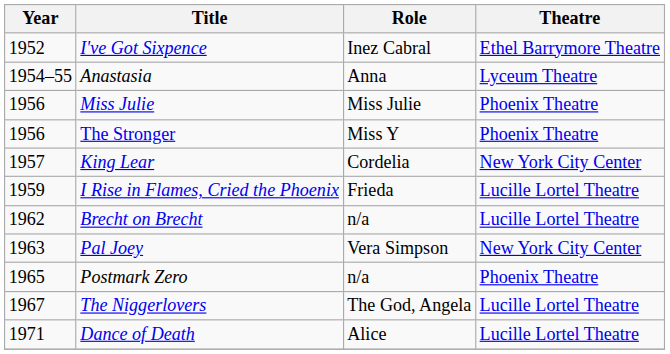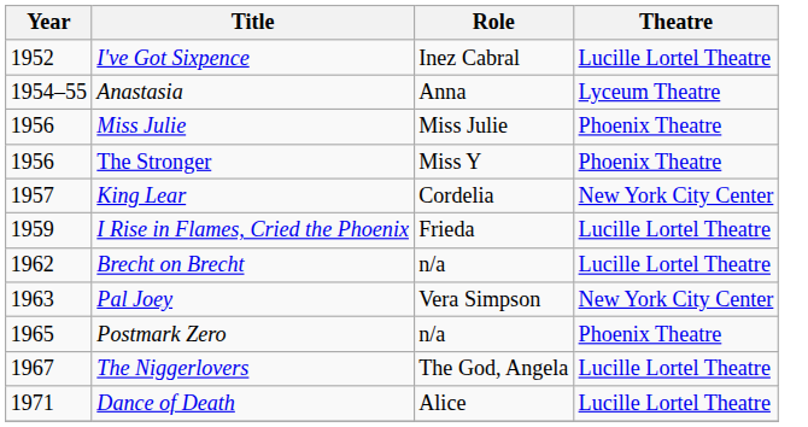 <table class="wikitable sortable">
 <tr>
 <th>Year</th>
 <th>Title</th>
 <th>Role</th>
 <th>Theatre</th>
 </tr>
 <tr>
 <td>1952</td>
 <td><em><a href='#'>I've Got Sixpence</a></em></td>
 <td>Inez Cabral</td>
-<td><a href='#'>Ethel Barrymore Theatre</a></td>
+<td><a href='#'>Lucille Lortel Theatre</a></td>
 </tr>
 <tr>
 <td>1954–55</td>
 <td><em>Anastasia</em></td>
 <td>Anna</td>
 <td><a href='#'>Lyceum Theatre</a></td>
 </tr>
 <tr>
 <td>1956</td>
 <td><em><a href='#'>Miss Julie</a></em></td>
 <td>Miss Julie</td>
 <td><a href='#'>Phoenix Theatre</a></td>
 </tr>
 <tr>
 <td>1956</td>
 <td><a href='#'>The Stronger</a></td>
 <td>Miss Y</td>
 <td><a href='#'>Phoenix Theatre</a></td>
 </tr>
 <tr>
 <td>1957</td>
 <td><em><a href='#'>King Lear</a></em></td>
 <td>Cordelia</td>
 <td><a href='#'>New York City Center</a></td>
 </tr>
 <tr>
 <td>1959</td>
 <td><em><a href='#'>I Rise in Flames, Cried the Phoenix</a></em></td>
 <td>Frieda</td>
 <td><a href='#'>Lucille Lortel Theatre</a></td>
 </tr>
 <tr>
 <td>1962</td>
 <td><em><a href='#'>Brecht on Brecht</a></em></td>
 <td>n/a</td>
 <td><a href='#'>Lucille Lortel Theatre</a></td>
 </tr>
 <tr>
 <td>1963</td>
 <td><em><a href='#'>Pal Joey</a></em></td>
 <td>Vera Simpson</td>
 <td><a href='#'>New York City Center</a></td>
 </tr>
 <tr>
 <td>1965</td>
 <td><em>Postmark Zero</em></td>
 <td>n/a</td>
 <td><a href='#'>Phoenix Theatre</a></td>
 </tr>
 <tr>
 <td>1967</td>
 <td><em><a href='#'>The Niggerlovers</a></em></td>
 <td>The God, Angela</td>
 <td><a href='#'>Lucille Lortel Theatre</a></td>
 </tr>
 <tr>
 <td>1971</td>
 <td><em><a href='#'>Dance of Death</a></em></td>
 <td>Alice</td>
 <td><a href='#'>Lucille Lortel Theatre</a></td>
 </tr>
 <tr>
 </tr>
 </table>
